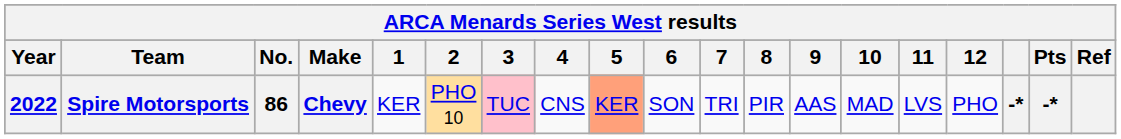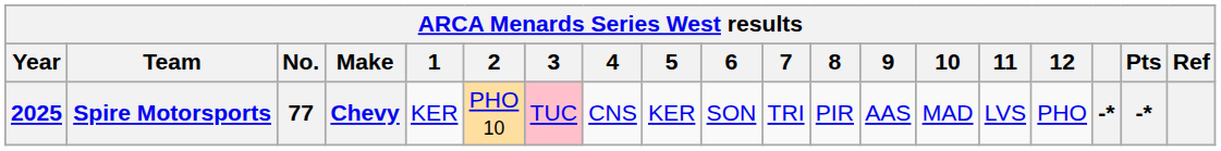 <table class="wikitable" style="text-align:center; font-size:75%">
 <tr>
 <th colspan=19><a href='#'>ARCA Menards Series West</a> results</th>
 </tr>
 <tr>
 <th>Year</th>
 <th>Team</th>
 <th>No.</th>
 <th>Make</th>
 <th>1</th>
 <th>2</th>
 <th>3</th>
 <th>4</th>
 <th>5</th>
 <th>6</th>
 <th>7</th>
 <th>8</th>
 <th>9</th>
 <th>10</th>
 <th>11</th>
 <th>12</th>
 <th></th>
 <th>Pts</th>
 <th>Ref</th>
 </tr>
 <tr>
-<th><a href='#'>2022</a></th>
+<th><a href='#'>2025</a></th>
 <th><a href='#'>Spire Motorsports</a></th>
-<th>86</th>
+<th>77</th>
 <th><a href='#'>Chevy</a></th>
 <td><a href='#'>KER</a></td>
 <td style="background:#FFDF9F;"><a href='#'>PHO</a><br><small>10</small></td>
 <td style="background: pink;"><a href='#'>TUC</a></td>
 <td><a href='#'>CNS</a></td>
-<td style="background: lightsalmon;"><a href='#'>KER</a></td>
+<td><a href='#'>KER</a></td>
 <td><a href='#'>SON</a></td>
 <td><a href='#'>TRI</a></td>
 <td><a href='#'>PIR</a></td>
 <td><a href='#'>AAS</a></td>
 <td><a href='#'>MAD</a></td>
 <td><a href='#'>LVS</a></td>
 <td><a href='#'>PHO</a></td>
 <th>-*</th>
 <th>-*</th>
 <th></th>
 </tr>
 </table>
